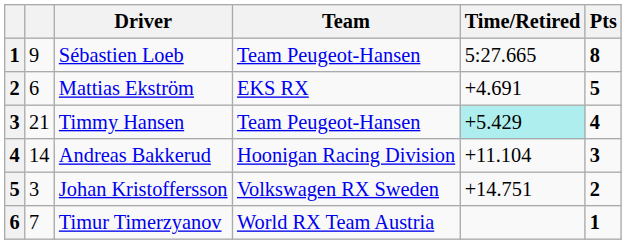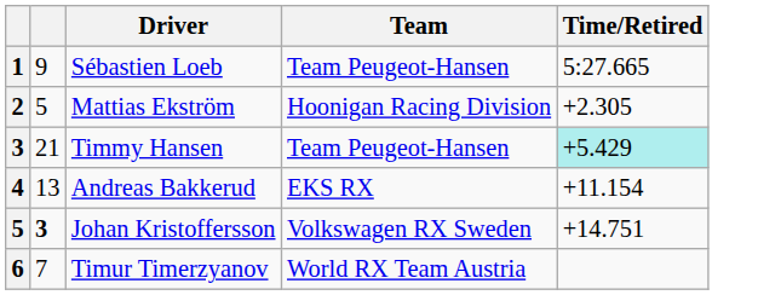 <table class=wikitable style="font-size:95%">
 <tr>
 <th></th>
 <th></th>
 <th>Driver</th>
 <th>Team</th>
 <th>Time/Retired</th>
-<th>Pts</th>
 </tr>
 <tr>
 <th>1</th>
 <td>9</td>
 <td> <a href='#'>Sébastien Loeb</a></td>
 <td><a href='#'>Team Peugeot-Hansen</a></td>
 <td>5:27.665</td>
-<td><strong>8</strong></td>
 </tr>
 <tr>
 <th>2</th>
-<td>6</td>
+<td>5</td>
 <td> <a href='#'>Mattias Ekström</a></td>
-<td><a href='#'>EKS RX</a></td>
-<td>+4.691</td>
-<td><strong>5</strong></td>
+<td><a href='#'>Hoonigan Racing Division</a></td>
+<td>+2.305</td>
 </tr>
 <tr>
 <th>3</th>
 <td>21</td>
 <td> <a href='#'>Timmy Hansen</a></td>
 <td><a href='#'>Team Peugeot-Hansen</a></td>
 <td style="background: paleturquoise;">+5.429</td>
-<td><strong>4</strong></td>
 </tr>
 <tr>
 <th>4</th>
-<td>14</td>
+<td>13</td>
 <td> <a href='#'>Andreas Bakkerud</a></td>
-<td><a href='#'>Hoonigan Racing Division</a></td>
-<td>+11.104</td>
-<td><strong>3</strong></td>
+<td><a href='#'>EKS RX</a></td>
+<td>+11.154</td>
 </tr>
 <tr>
 <th>5</th>
-<td>3</td>
+<td><strong>3</strong></td>
 <td> <a href='#'>Johan Kristoffersson</a></td>
 <td><a href='#'>Volkswagen RX Sweden</a></td>
 <td>+14.751</td>
-<td><strong>2</strong></td>
 </tr>
 <tr>
 <th>6</th>
 <td>7</td>
 <td> <a href='#'>Timur Timerzyanov</a></td>
 <td><a href='#'>World RX Team Austria</a></td>
 <td></td>
-<td><strong>1</strong></td>
 </tr>
 </table>
